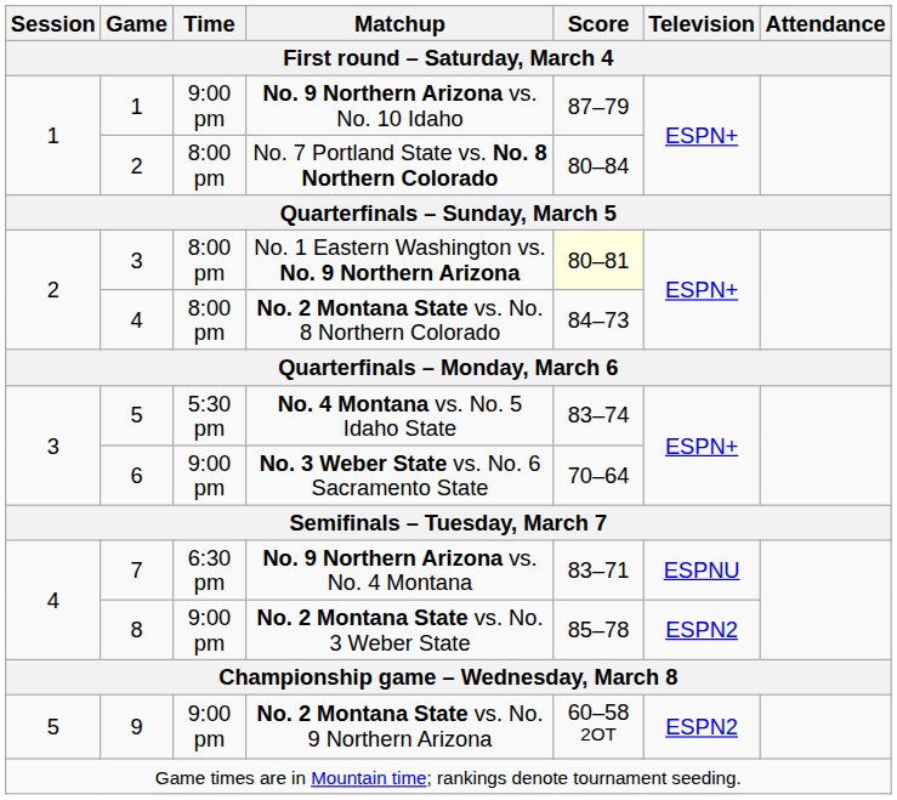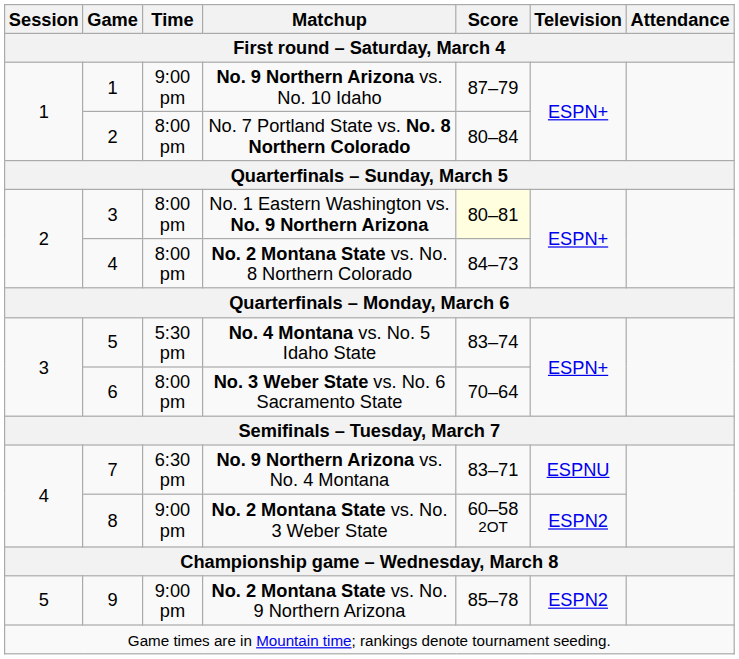 <table class="wikitable" style="font-size: 95%; text-align:center">
 <tr>
 <th>Session</th>
 <th>Game</th>
 <th>Time</th>
 <th>Matchup</th>
 <th>Score</th>
 <th>Television</th>
 <th>Attendance</th>
 </tr>
 <tr>
 <th colspan="7">First round – Saturday, March 4</th>
 </tr>
 <tr>
 <td rowspan="2">1</td>
 <td>1</td>
 <td>9:00 pm</td>
 <td><strong>No. 9 Northern Arizona</strong> vs. No. 10 Idaho</td>
 <td>87–79</td>
 <td rowspan="2"><a href='#'>ESPN+</a></td>
 <td rowspan="2"></td>
 </tr>
 <tr>
 <td>2</td>
 <td>8:00 pm</td>
 <td>No. 7 Portland State vs. <strong>No. 8 Northern Colorado</strong></td>
 <td>80–84</td>
 </tr>
 <tr>
 <th colspan="7">Quarterfinals – Sunday, March 5</th>
 </tr>
 <tr>
 <td rowspan="2">2</td>
 <td>3</td>
 <td>8:00 pm</td>
 <td>No. 1 Eastern Washington vs. <strong>No. 9 Northern Arizona</strong></td>
 <td style="background: lightyellow;">80–81</td>
 <td rowspan="2"><a href='#'>ESPN+</a></td>
 <td rowspan="2"></td>
 </tr>
 <tr>
 <td>4</td>
 <td>8:00 pm</td>
 <td><strong>No. 2 Montana State</strong> vs. No. 8 Northern Colorado</td>
 <td>84–73</td>
 </tr>
 <tr>
 <th colspan="7">Quarterfinals – Monday, March 6</th>
 </tr>
 <tr>
 <td rowspan="2">3</td>
 <td>5</td>
 <td>5:30 pm</td>
 <td><strong>No. 4 Montana</strong> vs. No. 5 Idaho State</td>
 <td>83–74</td>
 <td rowspan="2"><a href='#'>ESPN+</a></td>
 <td rowspan="2"></td>
 </tr>
 <tr>
 <td>6</td>
-<td>9:00 pm</td>
+<td>8:00 pm</td>
 <td><strong>No. 3 Weber State</strong> vs. No. 6 Sacramento State</td>
 <td>70–64</td>
 </tr>
 <tr>
 <th colspan="7">Semifinals – Tuesday, March 7</th>
 </tr>
 <tr>
 <td rowspan="2">4</td>
 <td>7</td>
 <td>6:30 pm</td>
 <td><strong>No. 9 Northern Arizona</strong> vs. No. 4 Montana</td>
 <td>83–71</td>
 <td rowspan="1"><a href='#'>ESPNU</a></td>
 <td rowspan="2"></td>
 </tr>
 <tr>
 <td>8</td>
 <td>9:00 pm</td>
 <td><strong>No. 2 Montana State</strong> vs. No. 3 Weber State</td>
-<td>85–78</td>
+<td>60–58 <sup>2OT</sup></td>
 <td><a href='#'>ESPN2</a></td>
 </tr>
 <tr>
 <th colspan="7">Championship game – Wednesday, March 8</th>
 </tr>
 <tr>
 <td>5</td>
 <td>9</td>
 <td>9:00 pm</td>
 <td><strong>No. 2 Montana State</strong> vs. No. 9 Northern Arizona</td>
-<td>60–58 <sup>2OT</sup></td>
+<td>85–78</td>
 <td><a href='#'>ESPN2</a></td>
 <td></td>
 </tr>
 <tr>
 <td colspan=7><small>Game times are in <a href='#'>Mountain time</a>; rankings denote tournament seeding.</small></td>
 </tr>
 </table>
